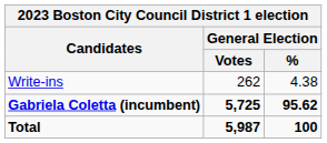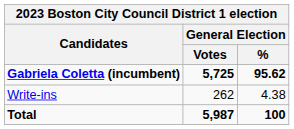 <table class=wikitable>
 <tr>
 <th colspan="3">2023 Boston City Council District 1 election</th>
 </tr>
 <tr>
 <th colspan="1" rowspan="2"><strong>Candidates</strong></th>
 <th colspan="2"><strong>General Election</strong></th>
 </tr>
 <tr>
 <th>Votes</th>
 <th>%</th>
 </tr>
 <tr>
+<td><strong><a href='#'>Gabriela Coletta</a></strong> <strong>(incumbent)</strong></td>
+<td align="right"><strong>5,725</strong></td>
+<td align="right"><strong>95.62</strong></td>
+</tr>
+<tr>
 <td><a href='#'>Write-ins</a></td>
 <td align="right">262</td>
 <td align="right">4.38</td>
-</tr>
-<tr>
-<td><strong><a href='#'>Gabriela Coletta</a></strong> <strong>(incumbent)</strong></td>
-<td align="right"><strong>5,725</strong></td>
-<td align="right"><strong>95.62</strong></td>
 </tr>
 <tr>
 <td><strong>Total</strong></td>
 <td align="right"><strong>5,987</strong></td>
 <td align="right"><strong>100</strong></td>
 </tr>
 </table>
